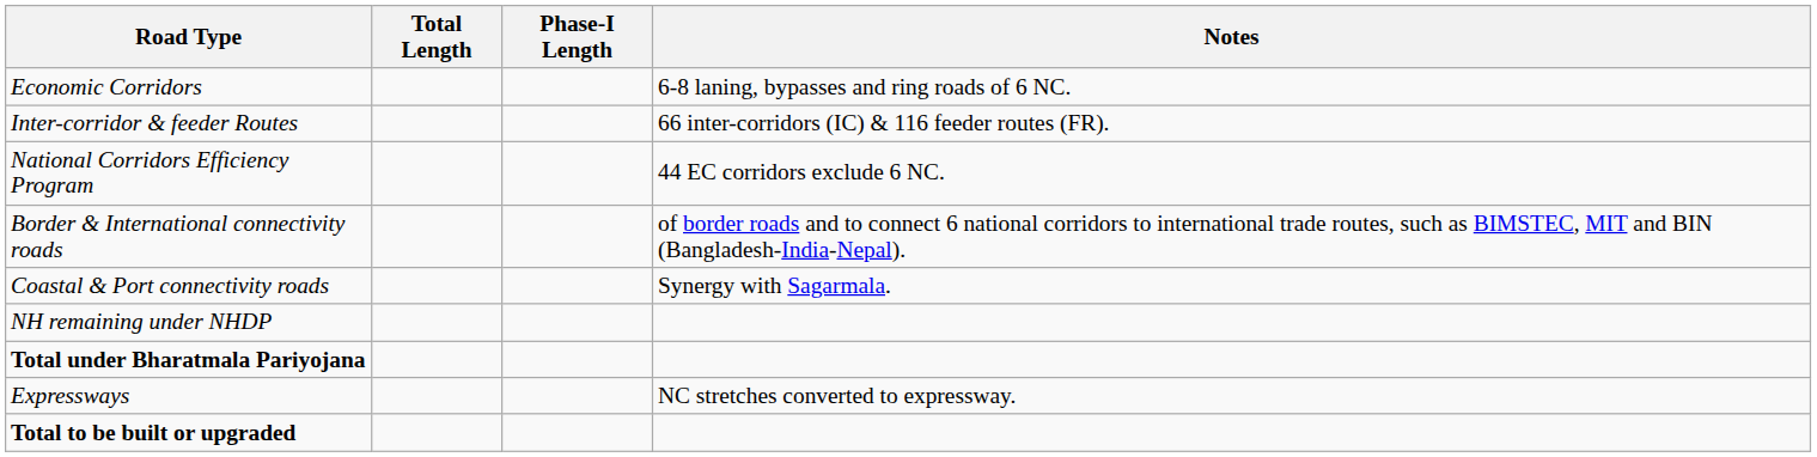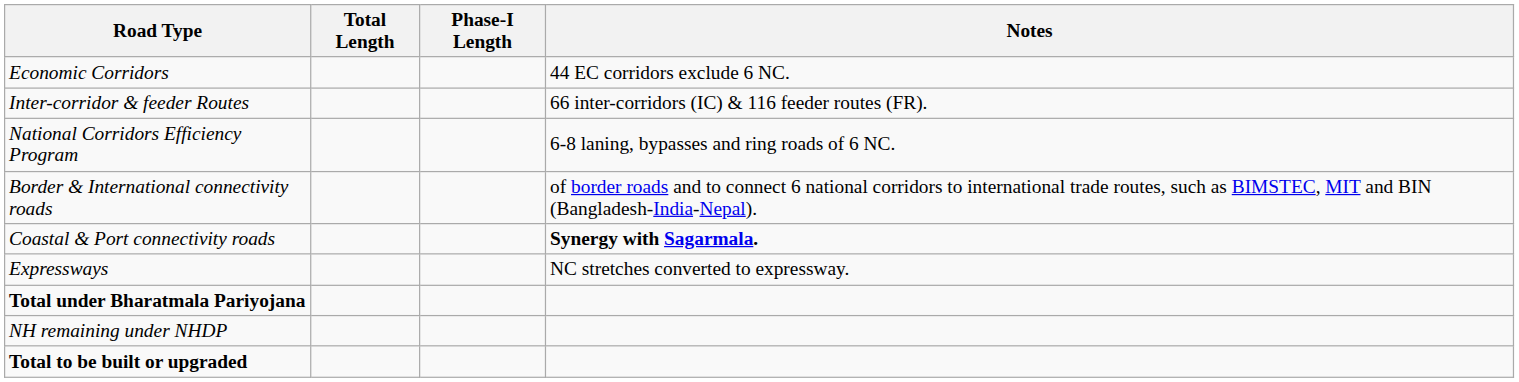 <table class="wikitable">
 <tr>
 <th>Road Type</th>
 <th>Total Length</th>
 <th>Phase-I Length</th>
 <th>Notes</th>
 </tr>
 <tr>
 <td><em>Economic Corridors</em></td>
 <td></td>
 <td></td>
-<td>6-8 laning, bypasses and ring roads of 6 NC.</td>
+<td>44 EC corridors exclude 6 NC.</td>
 </tr>
 <tr>
 <td><em>Inter-corridor & feeder Routes</em></td>
 <td></td>
 <td></td>
 <td>66  inter-corridors (IC) & 116  feeder routes (FR).</td>
 </tr>
 <tr>
 <td><em>National Corridors Efficiency Program</em></td>
 <td></td>
 <td></td>
-<td>44 EC corridors exclude 6 NC.</td>
+<td>6-8 laning, bypasses and ring roads of 6 NC.</td>
 </tr>
 <tr>
 <td><em>Border & International connectivity roads</em></td>
 <td></td>
 <td></td>
 <td> of <a href='#'>border roads</a> and  to connect 6 national corridors to international trade routes, such as <a href='#'>BIMSTEC</a>, <a href='#'>MIT</a> and BIN (Bangladesh-<a href='#'>India</a>-<a href='#'>Nepal</a>).</td>
 </tr>
 <tr>
 <td><em>Coastal & Port connectivity roads</em></td>
 <td></td>
 <td></td>
-<td>Synergy with <a href='#'>Sagarmala</a>.</td>
+<td><strong>Synergy with <a href='#'>Sagarmala</a>.</strong></td>
+</tr>
+<tr>
+<td><em>Expressways</em></td>
+<td></td>
+<td></td>
+<td>NC stretches converted to expressway.</td>
+</tr>
+<tr>
+<td><strong>Total under Bharatmala Pariyojana</strong></td>
+<td></td>
+<td><strong></strong></td>
+<td></td>
 </tr>
 <tr>
 <td><em>NH remaining under NHDP</em></td>
 <td></td>
 <td></td>
 <td></td>
 </tr>
 <tr>
-<td><strong>Total under Bharatmala Pariyojana</strong></td>
-<td></td>
-<td><strong></strong></td>
-<td></td>
-</tr>
-<tr>
-<td><em>Expressways</em></td>
-<td></td>
-<td></td>
-<td>NC stretches converted to expressway.</td>
-</tr>
-<tr>
 <td><strong>Total to be built or upgraded</strong></td>
 <td><strong></strong></td>
 <td><strong></strong></td>
 <td></td>
 </tr>
 </table>
